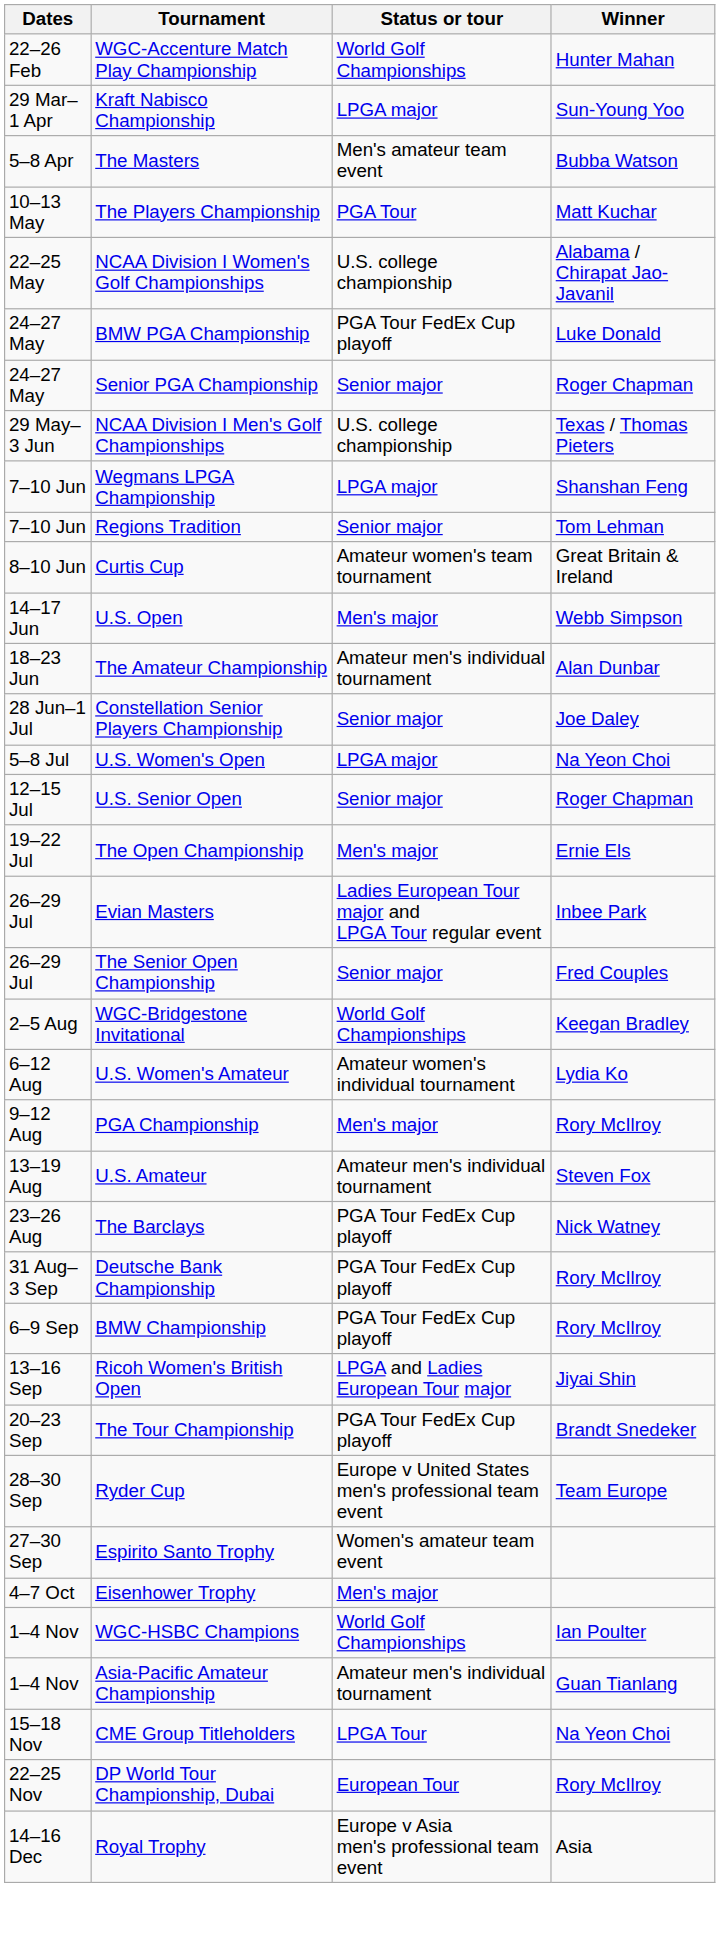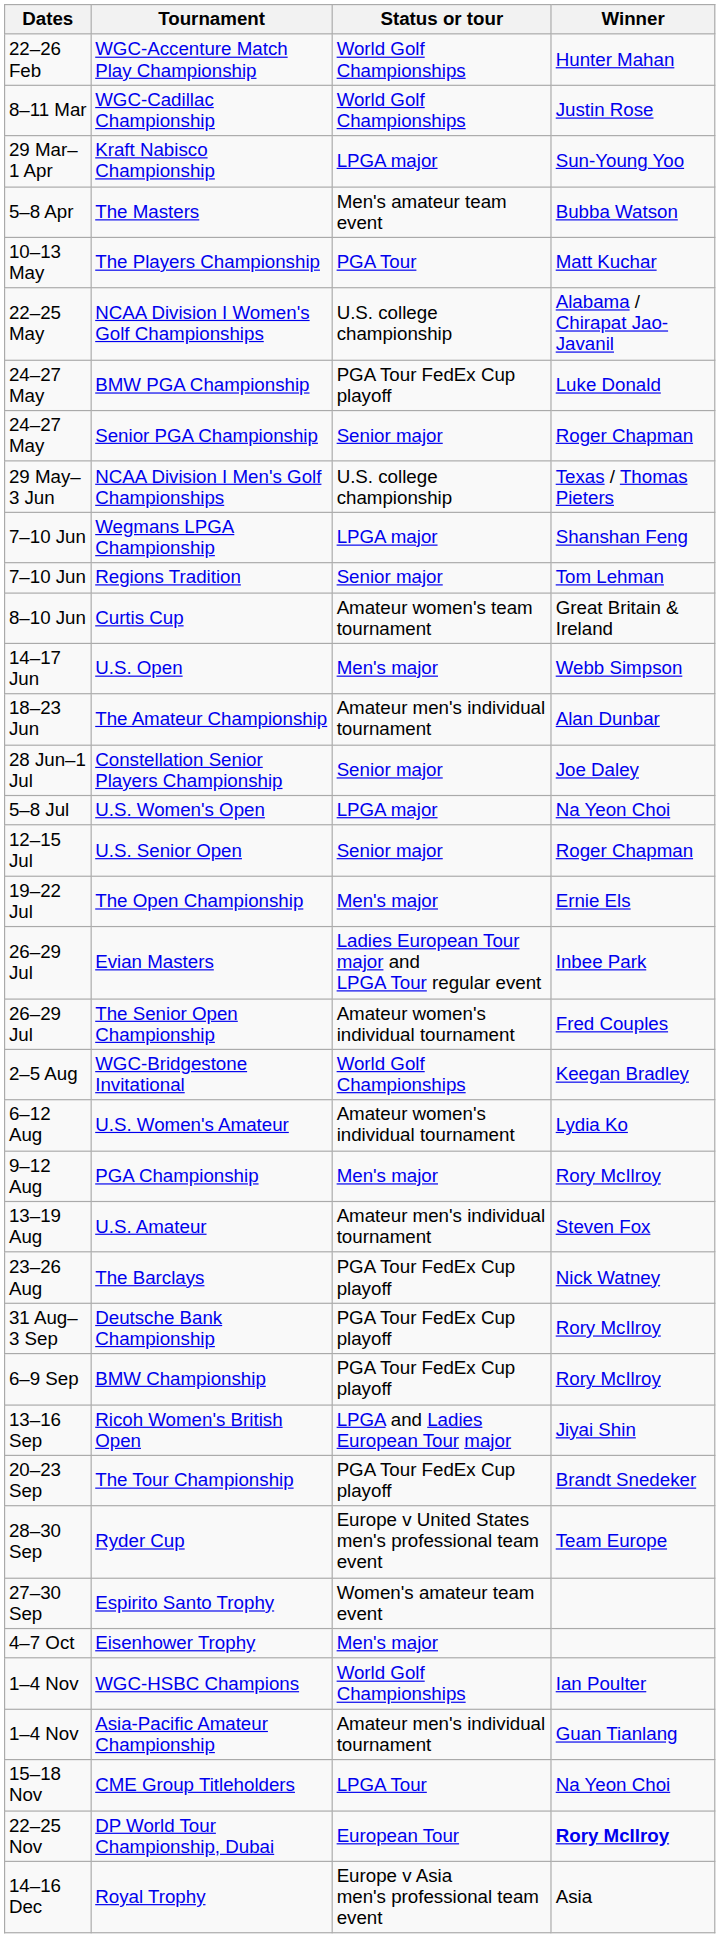 <table class="wikitable">
 <tr>
 <th>Dates</th>
 <th>Tournament</th>
 <th>Status or tour</th>
 <th>Winner</th>
 </tr>
 <tr>
 <td>22–26 Feb</td>
 <td><a href='#'>WGC-Accenture Match Play Championship</a></td>
 <td><a href='#'>World Golf Championships</a></td>
 <td> <a href='#'>Hunter Mahan</a></td>
+</tr>
+<tr>
+<td>8–11 Mar</td>
+<td><a href='#'>WGC-Cadillac Championship</a></td>
+<td><a href='#'>World Golf Championships</a></td>
+<td> <a href='#'>Justin Rose</a></td>
 </tr>
 <tr>
 <td>29 Mar–1 Apr</td>
 <td><a href='#'>Kraft Nabisco Championship</a></td>
 <td><a href='#'>LPGA major</a></td>
 <td> <a href='#'>Sun-Young Yoo</a></td>
 </tr>
 <tr>
 <td>5–8 Apr</td>
 <td><a href='#'>The Masters</a></td>
 <td>Men's amateur team event</td>
 <td> <a href='#'>Bubba Watson</a></td>
 </tr>
 <tr>
 <td>10–13 May</td>
 <td><a href='#'>The Players Championship</a></td>
 <td><a href='#'>PGA Tour</a></td>
 <td> <a href='#'>Matt Kuchar</a></td>
 </tr>
 <tr>
 <td>22–25 May</td>
 <td><a href='#'>NCAA Division I Women's Golf Championships</a></td>
 <td>U.S. college championship</td>
 <td><a href='#'>Alabama</a> / <a href='#'>Chirapat Jao-Javanil</a></td>
 </tr>
 <tr>
 <td>24–27 May</td>
 <td><a href='#'>BMW PGA Championship</a></td>
 <td>PGA Tour FedEx Cup playoff</td>
 <td> <a href='#'>Luke Donald</a></td>
 </tr>
 <tr>
 <td>24–27 May</td>
 <td><a href='#'>Senior PGA Championship</a></td>
 <td><a href='#'>Senior major</a></td>
 <td> <a href='#'>Roger Chapman</a></td>
 </tr>
 <tr>
 <td>29 May–3 Jun</td>
 <td><a href='#'>NCAA Division I Men's Golf Championships</a></td>
 <td>U.S. college championship</td>
 <td><a href='#'>Texas</a> / <a href='#'>Thomas Pieters</a></td>
 </tr>
 <tr>
 <td>7–10 Jun</td>
 <td><a href='#'>Wegmans LPGA Championship</a></td>
 <td><a href='#'>LPGA major</a></td>
 <td> <a href='#'>Shanshan Feng</a></td>
 </tr>
 <tr>
 <td>7–10 Jun</td>
 <td><a href='#'>Regions Tradition</a></td>
 <td><a href='#'>Senior major</a></td>
 <td> <a href='#'>Tom Lehman</a></td>
 </tr>
 <tr>
 <td>8–10 Jun</td>
 <td><a href='#'>Curtis Cup</a></td>
 <td>Amateur women's team tournament</td>
 <td> Great Britain &  Ireland</td>
 </tr>
 <tr>
 <td>14–17 Jun</td>
 <td><a href='#'>U.S. Open</a></td>
 <td><a href='#'>Men's major</a></td>
 <td> <a href='#'>Webb Simpson</a></td>
 </tr>
 <tr>
 <td>18–23 Jun</td>
 <td><a href='#'>The Amateur Championship</a></td>
 <td>Amateur men's individual tournament</td>
 <td> <a href='#'>Alan Dunbar</a></td>
 </tr>
 <tr>
 <td>28 Jun–1 Jul</td>
 <td><a href='#'>Constellation Senior Players Championship</a></td>
 <td><a href='#'>Senior major</a></td>
 <td> <a href='#'>Joe Daley</a></td>
 </tr>
 <tr>
 <td>5–8 Jul</td>
 <td><a href='#'>U.S. Women's Open</a></td>
 <td><a href='#'>LPGA major</a></td>
 <td> <a href='#'>Na Yeon Choi</a></td>
 </tr>
 <tr>
 <td>12–15 Jul</td>
 <td><a href='#'>U.S. Senior Open</a></td>
 <td><a href='#'>Senior major</a></td>
 <td> <a href='#'>Roger Chapman</a></td>
 </tr>
 <tr>
 <td>19–22 Jul</td>
 <td><a href='#'>The Open Championship</a></td>
 <td><a href='#'>Men's major</a></td>
 <td> <a href='#'>Ernie Els</a></td>
 </tr>
 <tr>
 <td>26–29 Jul</td>
 <td><a href='#'>Evian Masters</a></td>
 <td><a href='#'>Ladies European Tour</a> <a href='#'>major</a> and<br> <a href='#'>LPGA Tour</a> regular event</td>
 <td> <a href='#'>Inbee Park</a></td>
 </tr>
 <tr>
 <td>26–29 Jul</td>
 <td><a href='#'>The Senior Open Championship</a></td>
-<td><a href='#'>Senior major</a></td>
+<td>Amateur women's individual tournament</td>
 <td> <a href='#'>Fred Couples</a></td>
 </tr>
 <tr>
 <td>2–5 Aug</td>
 <td><a href='#'>WGC-Bridgestone Invitational</a></td>
 <td><a href='#'>World Golf Championships</a></td>
 <td> <a href='#'>Keegan Bradley</a></td>
 </tr>
 <tr>
 <td>6–12 Aug</td>
 <td><a href='#'>U.S. Women's Amateur</a></td>
 <td>Amateur women's individual tournament</td>
 <td> <a href='#'>Lydia Ko</a></td>
 </tr>
 <tr>
 <td>9–12 Aug</td>
 <td><a href='#'>PGA Championship</a></td>
 <td><a href='#'>Men's major</a></td>
 <td> <a href='#'>Rory McIlroy</a></td>
 </tr>
 <tr>
 <td>13–19 Aug</td>
 <td><a href='#'>U.S. Amateur</a></td>
 <td>Amateur men's individual tournament</td>
 <td> <a href='#'>Steven Fox</a></td>
 </tr>
 <tr>
 <td>23–26 Aug</td>
 <td><a href='#'>The Barclays</a></td>
 <td>PGA Tour FedEx Cup playoff</td>
 <td> <a href='#'>Nick Watney</a></td>
 </tr>
 <tr>
 <td>31 Aug–3 Sep</td>
 <td><a href='#'>Deutsche Bank Championship</a></td>
 <td>PGA Tour FedEx Cup playoff</td>
 <td> <a href='#'>Rory McIlroy</a></td>
 </tr>
 <tr>
 <td>6–9 Sep</td>
 <td><a href='#'>BMW Championship</a></td>
 <td>PGA Tour FedEx Cup playoff</td>
 <td> <a href='#'>Rory McIlroy</a></td>
 </tr>
 <tr>
 <td>13–16 Sep</td>
 <td><a href='#'>Ricoh Women's British Open</a></td>
 <td><a href='#'>LPGA</a> and <a href='#'>Ladies European Tour</a> <a href='#'>major</a></td>
 <td> <a href='#'>Jiyai Shin</a></td>
 </tr>
 <tr>
 <td>20–23 Sep</td>
 <td><a href='#'>The Tour Championship</a></td>
 <td>PGA Tour FedEx Cup playoff</td>
 <td> <a href='#'>Brandt Snedeker</a></td>
 </tr>
 <tr>
 <td>28–30 Sep</td>
 <td><a href='#'>Ryder Cup</a></td>
 <td>Europe v United States<br>men's professional team event</td>
 <td> <a href='#'>Team Europe</a></td>
 </tr>
 <tr>
 <td>27–30 Sep</td>
 <td><a href='#'>Espirito Santo Trophy</a></td>
 <td>Women's amateur team event</td>
 <td></td>
 </tr>
 <tr>
 <td>4–7 Oct</td>
 <td><a href='#'>Eisenhower Trophy</a></td>
 <td><a href='#'>Men's major</a></td>
 <td></td>
 </tr>
 <tr>
 <td>1–4 Nov</td>
 <td><a href='#'>WGC-HSBC Champions</a></td>
 <td><a href='#'>World Golf Championships</a></td>
 <td> <a href='#'>Ian Poulter</a></td>
 </tr>
 <tr>
 <td>1–4 Nov</td>
 <td><a href='#'>Asia-Pacific Amateur Championship</a></td>
 <td>Amateur men's individual tournament</td>
 <td> <a href='#'>Guan Tianlang</a></td>
 </tr>
 <tr>
 <td>15–18 Nov</td>
 <td><a href='#'>CME Group Titleholders</a></td>
 <td><a href='#'>LPGA Tour</a></td>
 <td> <a href='#'>Na Yeon Choi</a></td>
 </tr>
 <tr>
 <td>22–25 Nov</td>
 <td><a href='#'>DP World Tour Championship, Dubai</a></td>
 <td><a href='#'>European Tour</a></td>
-<td> <a href='#'>Rory McIlroy</a></td>
+<td><strong> <a href='#'>Rory McIlroy</a></strong></td>
 </tr>
 <tr>
 <td>14–16 Dec</td>
 <td><a href='#'>Royal Trophy</a></td>
 <td>Europe v Asia<br>men's professional team event</td>
 <td>Asia</td>
 </tr>
 </table>
